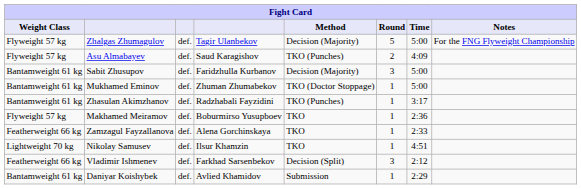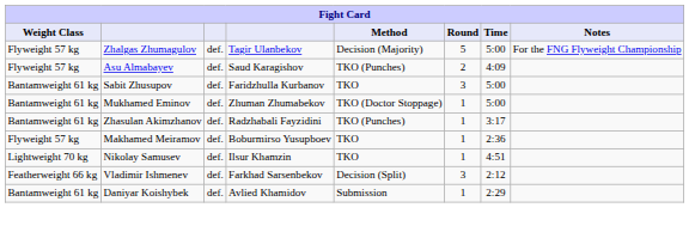 <table class="wikitable" style="font-size: 80%;">
 <tr>
 <th colspan="8" style="background-color: #ccf; color: #000080; text-align: center;"><strong>Fight Card</strong></th>
 </tr>
 <tr>
 <th colspan="1" style="background-color: #E6E8FA; color: #000000; text-align: center;">Weight Class</th>
 <th colspan="1" style="background-color: #E6E8FA; color: #000000; text-align: center;"></th>
 <th colspan="1" style="background-color: #E6E8FA; color: #000000; text-align: center;"></th>
 <th colspan="1" style="background-color: #E6E8FA; color: #000000; text-align: center;"></th>
 <th colspan="1" style="background-color: #E6E8FA; color: #000000; text-align: center;">Method</th>
 <th colspan="1" style="background-color: #E6E8FA; color: #000000; text-align: center;">Round</th>
 <th colspan="1" style="background-color: #E6E8FA; color: #000000; text-align: center;">Time</th>
 <th colspan="1" style="background-color: #E6E8FA; color: #000000; text-align: center;">Notes</th>
 </tr>
 <tr>
 <td>Flyweight 57 kg</td>
 <td> <a href='#'>Zhalgas Zhumagulov</a></td>
 <td>def.</td>
 <td> <a href='#'>Tagir Ulanbekov</a></td>
 <td>Decision (Majority)</td>
 <td align=center>5</td>
 <td align=center>5:00</td>
 <td>For the <a href='#'>FNG Flyweight Championship</a></td>
 </tr>
 <tr>
 <td>Flyweight 57 kg</td>
 <td> <a href='#'>Asu Almabayev</a></td>
 <td>def.</td>
 <td> Saud Karagishov</td>
 <td>TKO (Punches)</td>
 <td align=center>2</td>
 <td align=center>4:09</td>
 <td></td>
 </tr>
 <tr>
 <td>Bantamweight 61 kg</td>
 <td> Sabit Zhusupov</td>
 <td>def.</td>
 <td> Faridzhulla Kurbanov</td>
-<td>Decision (Majority)</td>
+<td>TKO</td>
 <td align=center>3</td>
 <td align=center>5:00</td>
 <td></td>
 </tr>
 <tr>
 <td>Bantamweight 61 kg</td>
 <td> Mukhamed Eminov</td>
 <td>def.</td>
 <td> Zhuman Zhumabekov</td>
 <td>TKO (Doctor Stoppage)</td>
 <td align=center>1</td>
 <td align=center>5:00</td>
 <td></td>
 </tr>
 <tr>
 <td>Bantamweight 61 kg</td>
 <td> Zhasulan Akimzhanov</td>
 <td>def.</td>
 <td> Radzhabali Fayzidini</td>
 <td>TKO (Punches)</td>
 <td align=center>1</td>
 <td align=center>3:17</td>
 <td></td>
 </tr>
 <tr>
 <td>Flyweight 57 kg</td>
 <td> Makhamed Meiramov</td>
 <td>def.</td>
 <td> Boburmirso Yusupboev</td>
 <td>TKO</td>
 <td align=center>1</td>
 <td align=center>2:36</td>
 <td></td>
 </tr>
 <tr>
-<td>Featherweight 66 kg</td>
-<td> Zamzagul Fayzallanova</td>
-<td>def.</td>
-<td> Alena Gorchinskaya</td>
-<td>TKO</td>
-<td align=center>1</td>
-<td align=center>2:33</td>
-<td></td>
-</tr>
-<tr>
 <td>Lightweight 70 kg</td>
 <td> Nikolay Samusev</td>
 <td>def.</td>
 <td> Ilsur Khamzin</td>
 <td>TKO</td>
 <td align=center>1</td>
 <td align=center>4:51</td>
 <td></td>
 </tr>
 <tr>
 <td>Featherweight 66 kg</td>
 <td> Vladimir Ishmenev</td>
 <td>def.</td>
 <td> Farkhad Sarsenbekov</td>
 <td>Decision (Split)</td>
 <td align=center>3</td>
 <td align=center>2:12</td>
 <td></td>
 </tr>
 <tr>
 <td>Bantamweight 61 kg</td>
 <td> Daniyar Koishybek</td>
 <td>def.</td>
 <td> Avlied Khamidov</td>
 <td>Submission</td>
 <td align=center>1</td>
 <td align=center>2:29</td>
 <td></td>
 </tr>
 </table>
